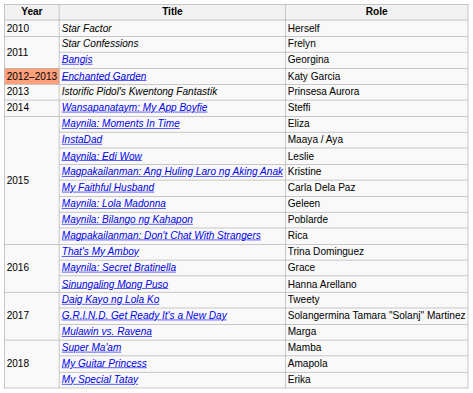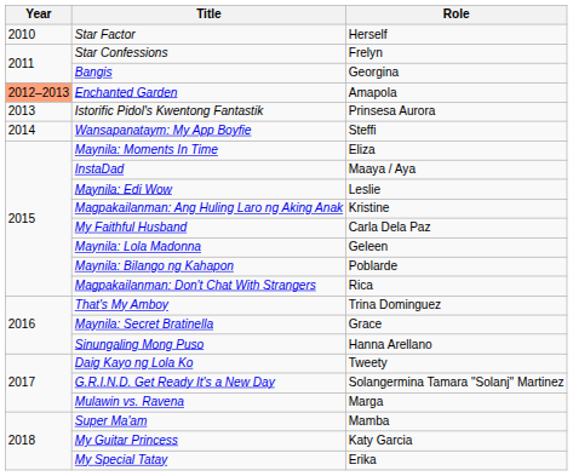 <table class="wikitable">
 <tr>
 <th>Year</th>
 <th>Title</th>
 <th>Role</th>
 </tr>
 <tr>
 <td>2010</td>
 <td><em>Star Factor</em></td>
 <td>Herself</td>
 </tr>
 <tr>
 <td rowspan="2">2011</td>
 <td><em>Star Confessions</em></td>
 <td>Frelyn</td>
 </tr>
 <tr>
 <td><em><a href='#'>Bangis</a></em></td>
 <td>Georgina</td>
 </tr>
 <tr>
 <td style="background: lightsalmon;">2012–2013</td>
 <td><em><a href='#'>Enchanted Garden</a></em></td>
-<td>Katy Garcia</td>
+<td>Amapola</td>
 </tr>
 <tr>
 <td>2013</td>
 <td><em>Istorific Pidol's Kwentong Fantastik</em></td>
 <td>Prinsesa Aurora</td>
 </tr>
 <tr>
 <td>2014</td>
 <td><em><a href='#'>Wansapanataym: My App Boyfie</a></em></td>
 <td>Steffi</td>
 </tr>
 <tr>
 <td rowspan="8">2015</td>
 <td><em><a href='#'>Maynila: Moments In Time</a></em></td>
 <td>Eliza</td>
 </tr>
 <tr>
 <td><em><a href='#'>InstaDad</a></em></td>
 <td>Maaya / Aya</td>
 </tr>
 <tr>
 <td><em><a href='#'>Maynila: Edi Wow</a></em></td>
 <td>Leslie</td>
 </tr>
 <tr>
 <td><em><a href='#'>Magpakailanman: Ang Huling Laro ng Aking Anak</a></em></td>
 <td>Kristine</td>
 </tr>
 <tr>
 <td><em><a href='#'>My Faithful Husband</a></em></td>
 <td>Carla Dela Paz</td>
 </tr>
 <tr>
 <td><em><a href='#'>Maynila: Lola Madonna</a></em></td>
 <td>Geleen</td>
 </tr>
 <tr>
 <td><em><a href='#'>Maynila: Bilango ng Kahapon</a></em></td>
 <td>Poblarde</td>
 </tr>
 <tr>
 <td><em><a href='#'>Magpakailanman: Don't Chat With Strangers</a></em></td>
 <td>Rica</td>
 </tr>
 <tr>
 <td rowspan="3">2016</td>
 <td><em><a href='#'>That's My Amboy</a></em></td>
 <td>Trina Dominguez</td>
 </tr>
 <tr>
 <td><em><a href='#'>Maynila: Secret Bratinella</a></em></td>
 <td>Grace</td>
 </tr>
 <tr>
 <td><em><a href='#'>Sinungaling Mong Puso</a></em></td>
 <td>Hanna Arellano</td>
 </tr>
 <tr>
 <td rowspan="3">2017</td>
 <td><em><a href='#'>Daig Kayo ng Lola Ko</a></em></td>
 <td>Tweety</td>
 </tr>
 <tr>
 <td><em><a href='#'>G.R.I.N.D. Get Ready It's a New Day</a></em></td>
 <td>Solangermina Tamara "Solanj" Martinez</td>
 </tr>
 <tr>
 <td><em><a href='#'>Mulawin vs. Ravena</a></em></td>
 <td>Marga</td>
 </tr>
 <tr>
 <td rowspan=3>2018</td>
 <td><em><a href='#'>Super Ma'am</a></em></td>
 <td>Mamba</td>
 </tr>
 <tr>
 <td><em><a href='#'>My Guitar Princess</a></em></td>
-<td>Amapola</td>
+<td>Katy Garcia</td>
 </tr>
 <tr>
 <td><em><a href='#'>My Special Tatay</a></em></td>
 <td>Erika</td>
 </tr>
 </table>
